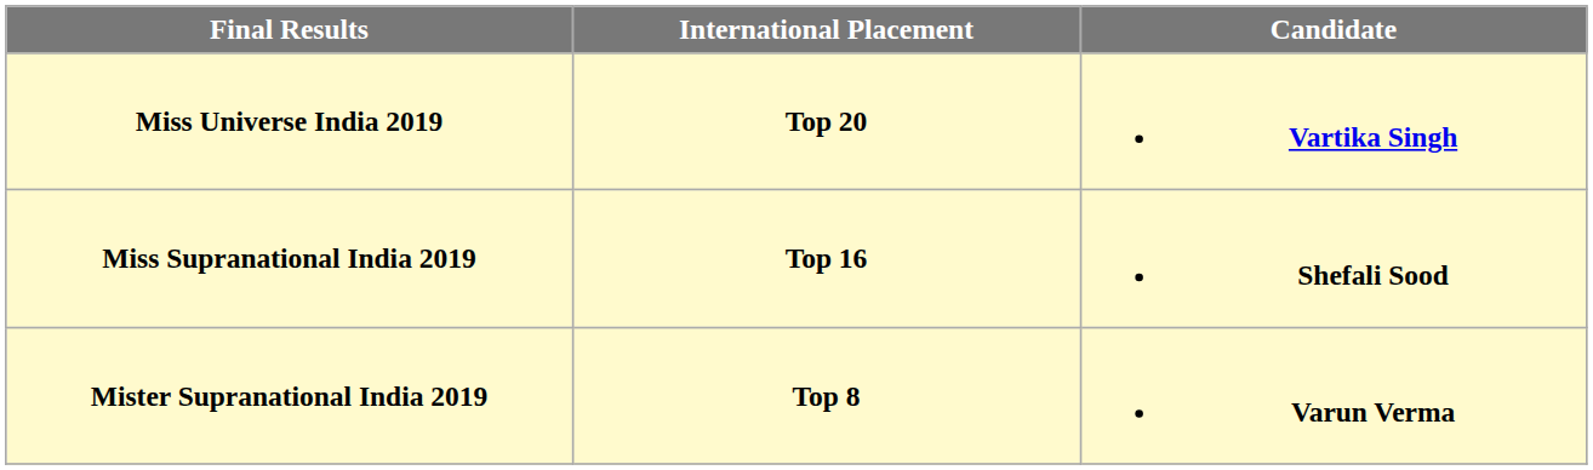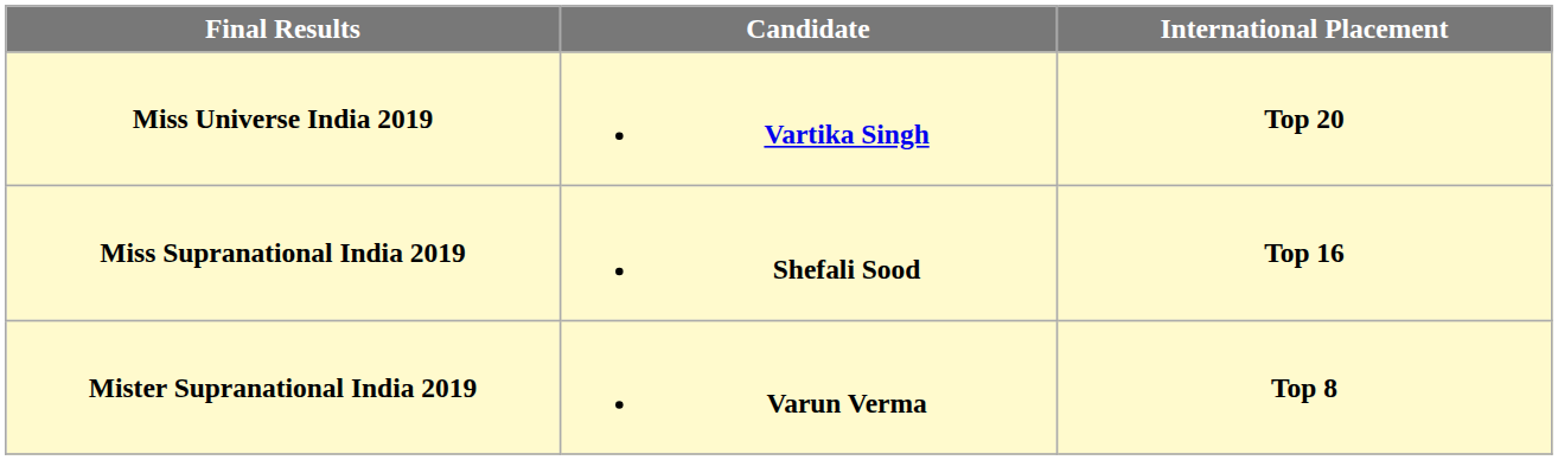 <table class="wikitable sortable" style="font-size:90%;">
 <tr>
 <th style="width:280px;background-color:#787878;color:#FFFFFF;">Final Results</th>
+<th style="width:250px;background-color:#787878;color:#FFFFFF;">Candidate</th>
 <th style="width:250px;background-color:#787878;color:#FFFFFF;">International Placement</th>
-<th style="width:250px;background-color:#787878;color:#FFFFFF;">Candidate</th>
 </tr>
 <tr align="center" style="background:#FFFACD; font-weight: bold">
 <td>Miss Universe India 2019</td>
+<td><br><ul><li><a href='#'>Vartika Singh</a></li></ul></td>
 <td>Top 20</td>
-<td><br><ul><li><a href='#'>Vartika Singh</a></li></ul></td>
 </tr>
 <tr align="center" style="background:#FFFACD; font-weight: bold">
 <td>Miss Supranational India 2019</td>
+<td><br><ul><li>Shefali Sood</li></ul></td>
 <td>Top 16</td>
-<td><br><ul><li>Shefali Sood</li></ul></td>
 </tr>
 <tr align="center" style="background:#FFFACD; font-weight: bold">
 <td>Mister Supranational India 2019</td>
+<td><br><ul><li>Varun Verma</li></ul></td>
 <td>Top 8</td>
-<td><br><ul><li>Varun Verma</li></ul></td>
 </tr>
 </table>
